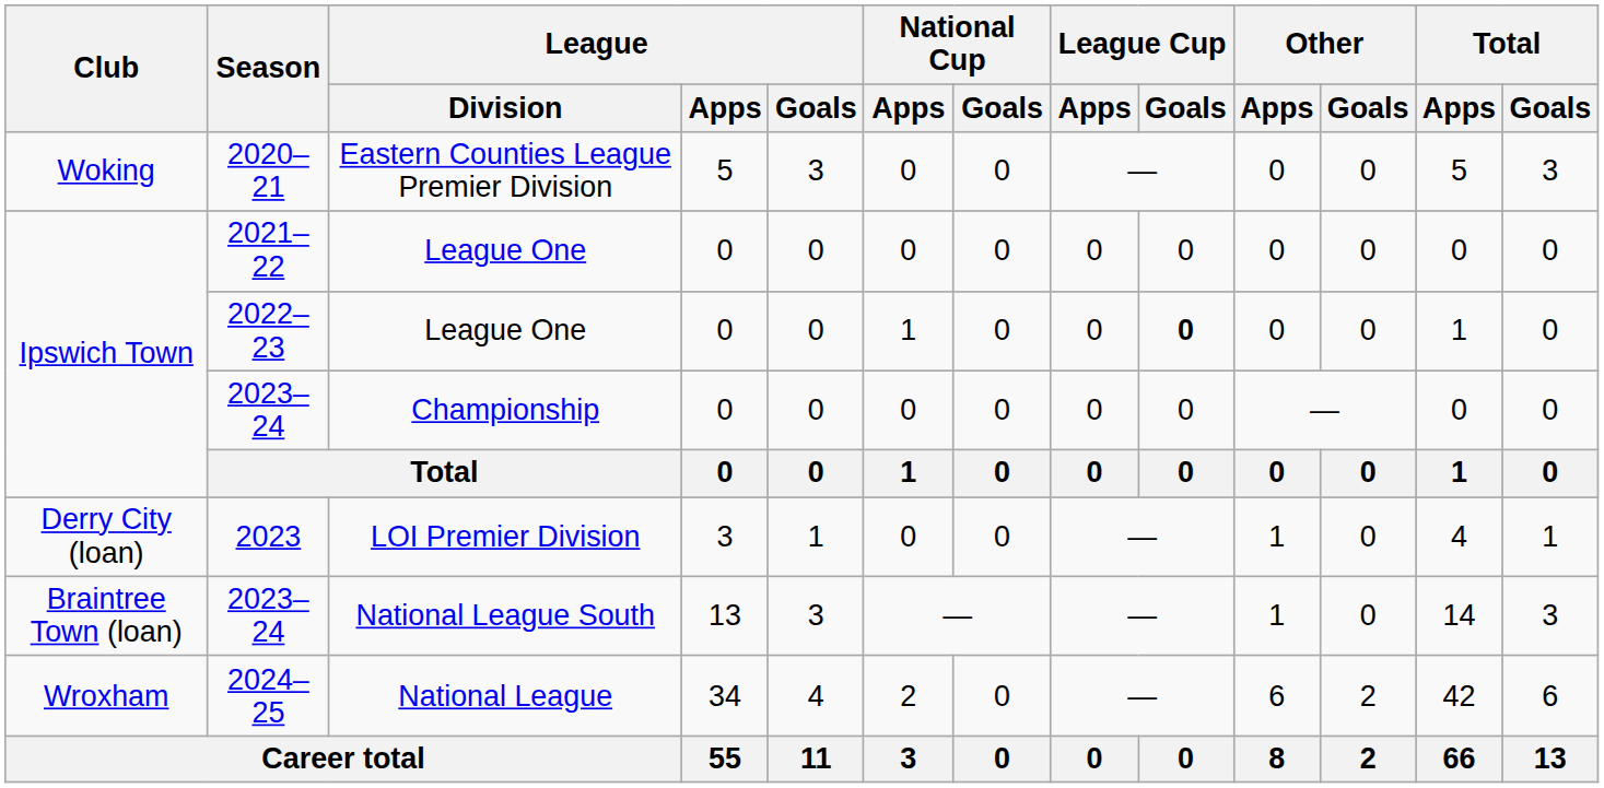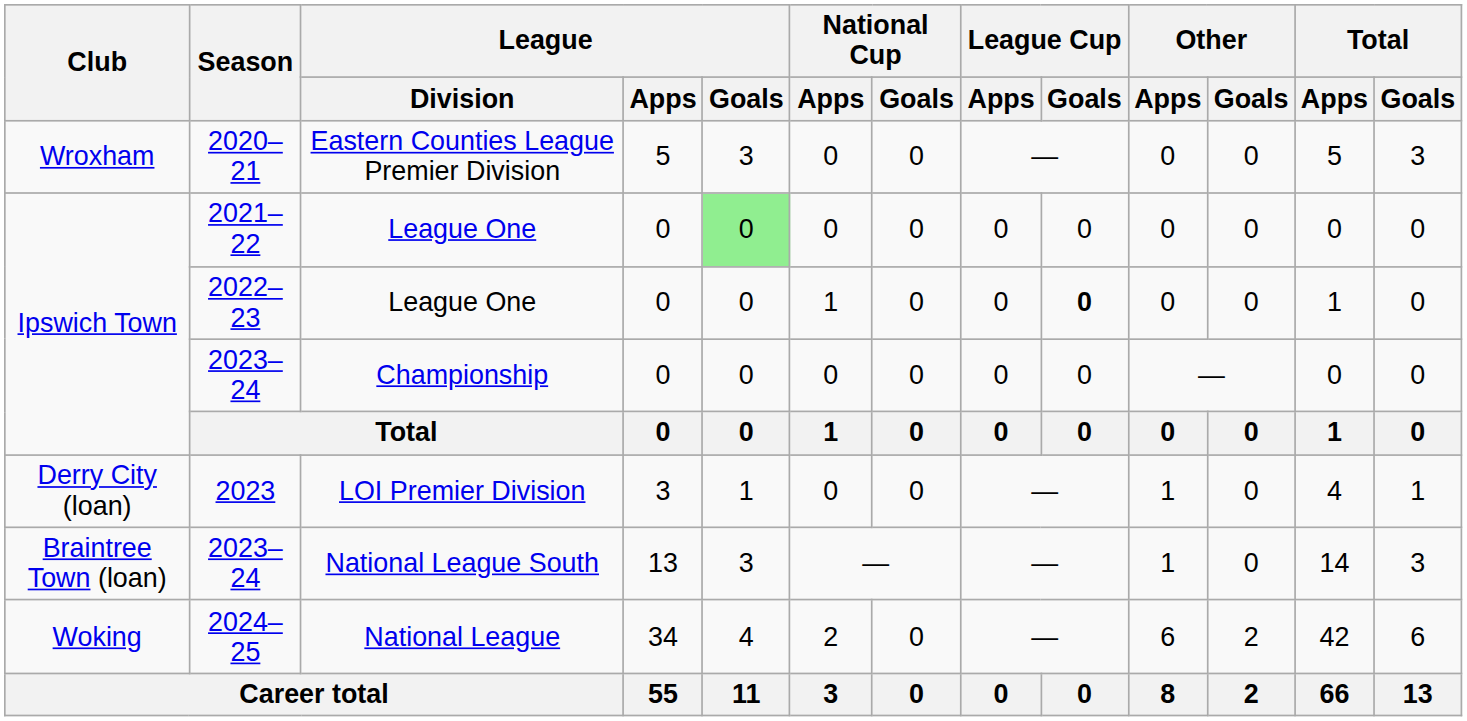 <table class="wikitable" style="text-align:center;">
 <tr>
 <th rowspan="2">Club</th>
 <th rowspan="2">Season</th>
 <th colspan="3">League</th>
 <th colspan="2">National Cup</th>
 <th colspan="2">League Cup</th>
 <th colspan="2">Other</th>
 <th colspan="2">Total</th>
 </tr>
 <tr>
 <th>Division</th>
 <th>Apps</th>
 <th>Goals</th>
 <th>Apps</th>
 <th>Goals</th>
 <th>Apps</th>
 <th>Goals</th>
 <th>Apps</th>
 <th>Goals</th>
 <th>Apps</th>
 <th>Goals</th>
 </tr>
 <tr>
-<td><a href='#'>Woking</a></td>
+<td><a href='#'>Wroxham</a></td>
 <td><a href='#'>2020–21</a></td>
 <td><a href='#'>Eastern Counties League</a> Premier Division</td>
 <td>5</td>
 <td>3</td>
 <td>0</td>
 <td>0</td>
 <td colspan="2">—</td>
 <td>0</td>
 <td>0</td>
 <td>5</td>
 <td>3</td>
 </tr>
 <tr>
 <td rowspan="4"><a href='#'>Ipswich Town</a></td>
 <td><a href='#'>2021–22</a></td>
 <td><a href='#'>League One</a></td>
 <td>0</td>
-<td>0</td>
+<td style="background: lightgreen;">0</td>
 <td>0</td>
 <td>0</td>
 <td>0</td>
 <td>0</td>
 <td>0</td>
 <td>0</td>
 <td>0</td>
 <td>0</td>
 </tr>
 <tr>
 <td><a href='#'>2022–23</a></td>
 <td>League One</td>
 <td>0</td>
 <td>0</td>
 <td>1</td>
 <td>0</td>
 <td>0</td>
 <td><strong>0</strong></td>
 <td>0</td>
 <td>0</td>
 <td>1</td>
 <td>0</td>
 </tr>
 <tr>
 <td><a href='#'>2023–24</a></td>
 <td><a href='#'>Championship</a></td>
 <td>0</td>
 <td>0</td>
 <td>0</td>
 <td>0</td>
 <td>0</td>
 <td>0</td>
 <td colspan="2">—</td>
 <td>0</td>
 <td>0</td>
 </tr>
 <tr>
 <th colspan="2">Total</th>
 <th>0</th>
 <th>0</th>
 <th>1</th>
 <th>0</th>
 <th>0</th>
 <th>0</th>
 <th>0</th>
 <th>0</th>
 <th>1</th>
 <th>0</th>
 </tr>
 <tr>
 <td><a href='#'>Derry City</a> (loan)</td>
 <td><a href='#'>2023</a></td>
 <td><a href='#'>LOI Premier Division</a></td>
 <td>3</td>
 <td>1</td>
 <td>0</td>
 <td>0</td>
 <td colspan="2">—</td>
 <td>1</td>
 <td>0</td>
 <td>4</td>
 <td>1</td>
 </tr>
 <tr>
 <td><a href='#'>Braintree Town</a> (loan)</td>
 <td><a href='#'>2023–24</a></td>
 <td><a href='#'>National League South</a></td>
 <td>13</td>
 <td>3</td>
 <td colspan="2">—</td>
 <td colspan="2">—</td>
 <td>1</td>
 <td>0</td>
 <td>14</td>
 <td>3</td>
 </tr>
 <tr>
-<td><a href='#'>Wroxham</a></td>
+<td><a href='#'>Woking</a></td>
 <td><a href='#'>2024–25</a></td>
 <td><a href='#'>National League</a></td>
 <td>34</td>
 <td>4</td>
 <td>2</td>
 <td>0</td>
 <td colspan=2>—</td>
 <td>6</td>
 <td>2</td>
 <td>42</td>
 <td>6</td>
 </tr>
 <tr>
 <th colspan="3">Career total</th>
 <th>55</th>
 <th>11</th>
 <th>3</th>
 <th>0</th>
 <th>0</th>
 <th>0</th>
 <th>8</th>
 <th>2</th>
 <th>66</th>
 <th>13</th>
 </tr>
 </table>
